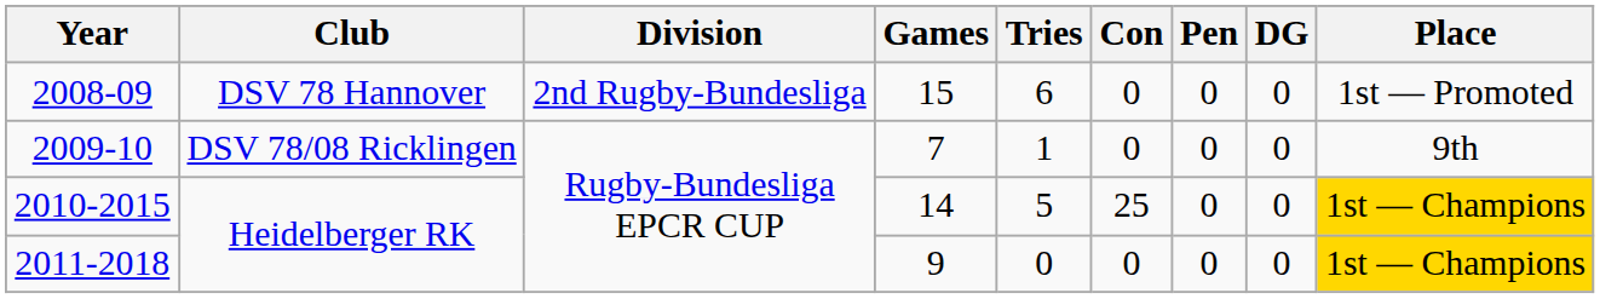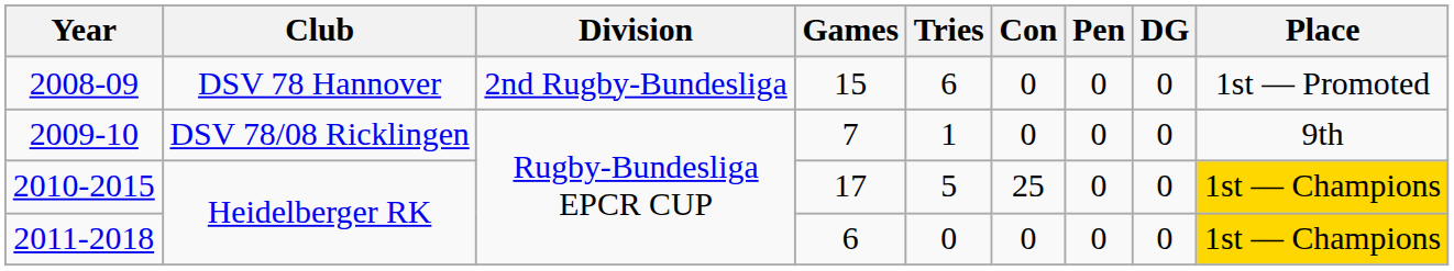 <table class="wikitable">
 <tr>
 <th>Year</th>
 <th>Club</th>
 <th>Division</th>
 <th>Games</th>
 <th>Tries</th>
 <th>Con</th>
 <th>Pen</th>
 <th>DG</th>
 <th>Place</th>
 </tr>
 <tr align="center">
 <td><a href='#'>2008-09</a></td>
 <td><a href='#'>DSV 78 Hannover</a></td>
 <td><a href='#'>2nd Rugby-Bundesliga</a></td>
 <td>15</td>
 <td>6</td>
 <td>0</td>
 <td>0</td>
 <td>0</td>
 <td>1st — Promoted</td>
 </tr>
 <tr align="center">
 <td><a href='#'>2009-10</a></td>
 <td><a href='#'>DSV 78/08 Ricklingen</a></td>
 <td rowspan=3><a href='#'>Rugby-Bundesliga</a><br>EPCR CUP</td>
 <td>7</td>
 <td>1</td>
 <td>0</td>
 <td>0</td>
 <td>0</td>
 <td>9th</td>
 </tr>
 <tr align="center">
 <td><a href='#'>2010-2015</a></td>
 <td rowspan=2><a href='#'>Heidelberger RK</a></td>
-<td>14</td>
+<td>17</td>
 <td>5</td>
 <td>25</td>
 <td>0</td>
 <td>0</td>
 <td bgcolor="#FFD700">1st — Champions</td>
 </tr>
 <tr align="center">
 <td><a href='#'>2011-2018</a></td>
-<td>9</td>
+<td>6</td>
 <td>0</td>
 <td>0</td>
 <td>0</td>
 <td>0</td>
 <td bgcolor="#FFD700">1st — Champions</td>
 </tr>
 </table>
